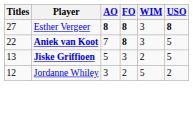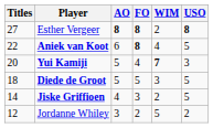 <table class="wikitable sortable">
 <tr>
 <th scope="col">Titles</th>
 <th scope="col">Player</th>
 <th scope="col"><a href='#'>AO</a></th>
 <th scope="col"><a href='#'>FO</a></th>
 <th scope="col"><a href='#'>WIM</a></th>
 <th scope="col"><a href='#'>USO</a></th>
 </tr>
 <tr>
 <td>27</td>
 <td style="text-align:left"> <a href='#'>Esther Vergeer</a></td>
 <td><strong>8</strong></td>
 <td><strong>8</strong></td>
-<td>3</td>
+<td>2</td>
 <td><strong>8</strong></td>
 </tr>
 <tr>
 <td>22</td>
 <td style="text-align:left"> <strong><a href='#'>Aniek van Koot</a></strong></td>
-<td>7</td>
+<td>6</td>
 <td><strong>8</strong></td>
+<td>4</td>
+<td>5</td>
+</tr>
+<tr>
+<td>20</td>
+<td style="text-align:left"> <strong><a href='#'>Yui Kamiji</a></strong></td>
+<td>5</td>
+<td>4</td>
+<td><strong>7</strong></td>
+<td>3</td>
+</tr>
+<tr>
+<td>18</td>
+<td style="text-align:left"> <strong><a href='#'>Diede de Groot</a></strong></td>
+<td>5</td>
+<td>5</td>
 <td>3</td>
 <td>5</td>
 </tr>
 <tr>
-<td>13</td>
+<td>14</td>
 <td style="text-align:left"> <strong><a href='#'>Jiske Griffioen</a> </strong></td>
-<td>5</td>
+<td>4</td>
 <td>3</td>
 <td>2</td>
 <td>5</td>
 </tr>
 <tr>
 <td>12</td>
 <td style="text-align:left"> <a href='#'>Jordanne Whiley</a></td>
 <td>3</td>
 <td>2</td>
 <td>5</td>
 <td>2</td>
 </tr>
 </table>
